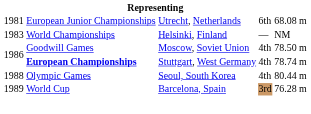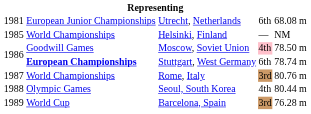 <table>
 <tr>
 <th colspan="5">Representing </th>
 </tr>
 <tr>
 <td>1981</td>
 <td><a href='#'>European Junior Championships</a></td>
 <td><a href='#'>Utrecht</a>, <a href='#'>Netherlands</a></td>
 <td>6th</td>
 <td>68.08 m</td>
 </tr>
 <tr>
-<td>1983</td>
+<td>1985</td>
 <td><a href='#'>World Championships</a></td>
 <td><a href='#'>Helsinki</a>, <a href='#'>Finland</a></td>
 <td>—</td>
 <td>NM</td>
 </tr>
 <tr>
 <td rowspan=2>1986</td>
 <td><a href='#'>Goodwill Games</a></td>
 <td><a href='#'>Moscow</a>, <a href='#'>Soviet Union</a></td>
-<td>4th</td>
+<td style="background: pink;">4th</td>
 <td>78.50 m</td>
 </tr>
 <tr>
 <td><strong><a href='#'>European Championships</a></strong></td>
 <td><a href='#'>Stuttgart</a>, <a href='#'>West Germany</a></td>
-<td>4th</td>
+<td>6th</td>
 <td>78.74 m</td>
+</tr>
+<tr>
+<td>1987</td>
+<td><a href='#'>World Championships</a></td>
+<td><a href='#'>Rome</a>, <a href='#'>Italy</a></td>
+<td bgcolor="cc9966">3rd</td>
+<td>80.76 m</td>
 </tr>
 <tr>
 <td>1988</td>
 <td><a href='#'>Olympic Games</a></td>
 <td><a href='#'>Seoul, South Korea</a></td>
 <td>4th</td>
 <td>80.44 m</td>
 </tr>
 <tr>
 <td>1989</td>
 <td><a href='#'>World Cup</a></td>
 <td><a href='#'>Barcelona, Spain</a></td>
 <td bgcolor="cc9966">3rd</td>
 <td>76.28 m</td>
 </tr>
 </table>
